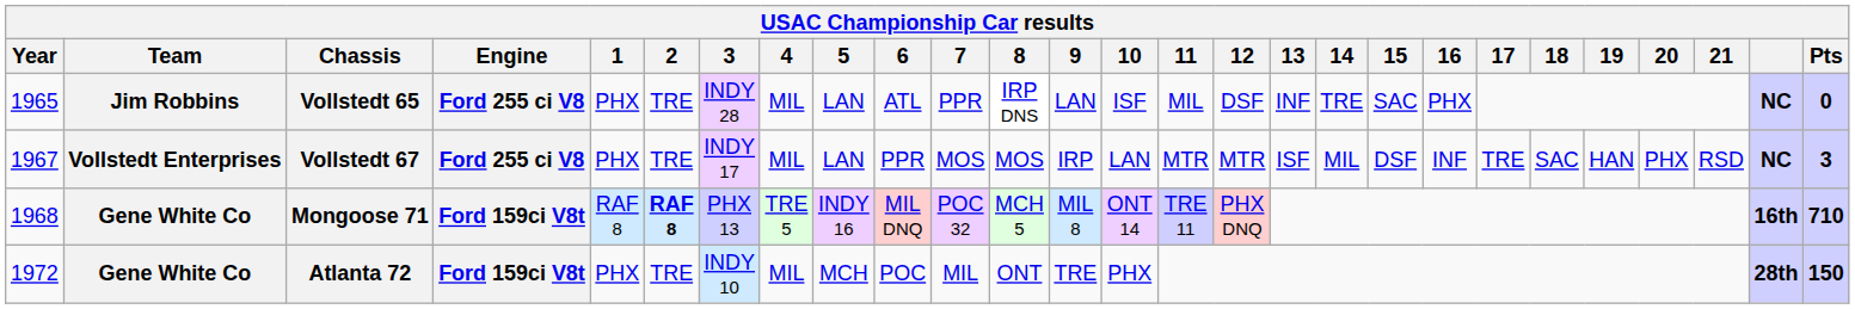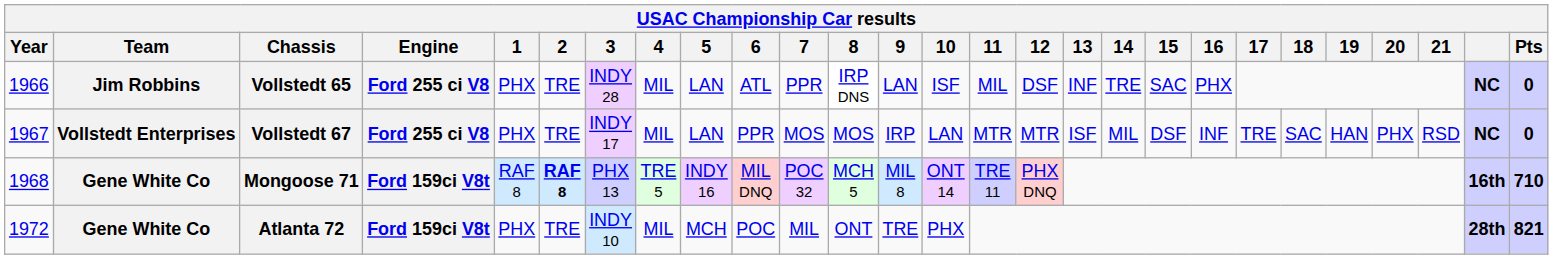 <table class="wikitable" style="text-align:center; font-size:85%">
 <tr>
 <th colspan=34><a href='#'>USAC Championship Car</a> results</th>
 </tr>
 <tr>
 <th>Year</th>
 <th>Team</th>
 <th>Chassis</th>
 <th>Engine</th>
 <th>1</th>
 <th>2</th>
 <th>3</th>
 <th>4</th>
 <th>5</th>
 <th>6</th>
 <th>7</th>
 <th>8</th>
 <th>9</th>
 <th>10</th>
 <th>11</th>
 <th>12</th>
 <th>13</th>
 <th>14</th>
 <th>15</th>
 <th>16</th>
 <th>17</th>
 <th>18</th>
 <th>19</th>
 <th>20</th>
 <th>21</th>
 <th></th>
 <th>Pts</th>
 </tr>
 <tr>
-<td><a href='#'>1965</a></td>
+<td><a href='#'>1966</a></td>
 <th nowrap>Jim Robbins</th>
 <th nowrap>Vollstedt 65</th>
 <th nowrap><a href='#'>Ford</a> 255 ci <a href='#'>V8</a></th>
 <td><a href='#'>PHX</a></td>
 <td><a href='#'>TRE</a></td>
 <td style="background:#EFCFFF;"><a href='#'>INDY</a><br><small>28</small></td>
 <td><a href='#'>MIL</a></td>
 <td><a href='#'>LAN</a></td>
 <td><a href='#'>ATL</a></td>
 <td><a href='#'>PPR</a></td>
 <td style="background:#FFFFFF;"><a href='#'>IRP</a><br><small>DNS</small></td>
 <td><a href='#'>LAN</a></td>
 <td><a href='#'>ISF</a></td>
 <td><a href='#'>MIL</a></td>
 <td><a href='#'>DSF</a></td>
 <td><a href='#'>INF</a></td>
 <td><a href='#'>TRE</a></td>
 <td><a href='#'>SAC</a></td>
 <td><a href='#'>PHX</a></td>
 <td colspan=5></td>
 <th style="background:#CFCFFF;">NC</th>
 <th style="background:#CFCFFF;">0</th>
 </tr>
 <tr>
 <td><a href='#'>1967</a></td>
 <th nowrap>Vollstedt Enterprises</th>
 <th nowrap>Vollstedt 67</th>
 <th nowrap><a href='#'>Ford</a> 255 ci <a href='#'>V8</a></th>
 <td><a href='#'>PHX</a></td>
 <td><a href='#'>TRE</a></td>
 <td style="background:#EFCFFF;"><a href='#'>INDY</a><br><small>17</small></td>
 <td><a href='#'>MIL</a></td>
 <td><a href='#'>LAN</a></td>
 <td><a href='#'>PPR</a></td>
 <td><a href='#'>MOS</a></td>
 <td><a href='#'>MOS</a></td>
 <td><a href='#'>IRP</a></td>
 <td><a href='#'>LAN</a></td>
 <td><a href='#'>MTR</a></td>
 <td><a href='#'>MTR</a></td>
 <td><a href='#'>ISF</a></td>
 <td><a href='#'>MIL</a></td>
 <td><a href='#'>DSF</a></td>
 <td><a href='#'>INF</a></td>
 <td><a href='#'>TRE</a></td>
 <td><a href='#'>SAC</a></td>
 <td><a href='#'>HAN</a></td>
 <td><a href='#'>PHX</a></td>
 <td><a href='#'>RSD</a></td>
 <th style="background:#CFCFFF;">NC</th>
-<th style="background:#CFCFFF;">3</th>
+<th style="background:#CFCFFF;">0</th>
 </tr>
 <tr>
 <td><a href='#'>1968</a></td>
 <th nowrap>Gene White Co</th>
 <th nowrap>Mongoose 71</th>
 <th nowrap><a href='#'>Ford</a> 159ci <a href='#'>V8</a><a href='#'>t</a></th>
 <td style="background:#CFEAFF;"><a href='#'>RAF</a><br><small>8</small></td>
 <td style="background:#CFEAFF;"><strong><a href='#'>RAF</a><br><small>8</small></strong></td>
 <td style="background:#CFCFFF;"><a href='#'>PHX</a><br><small>13</small></td>
 <td style="background:#DFFFDF;"><a href='#'>TRE</a><br><small>5</small></td>
 <td style="background:#EFCFFF;"><a href='#'>INDY</a><br><small>16</small></td>
 <td style="background:#FFCFCF;"><a href='#'>MIL</a><br><small>DNQ</small></td>
 <td style="background:#EFCFFF;"><a href='#'>POC</a><br><small>32</small></td>
 <td style="background:#DFFFDF;"><a href='#'>MCH</a><br><small>5</small></td>
 <td style="background:#CFEAFF;"><a href='#'>MIL</a><br><small>8</small></td>
 <td style="background:#EFCFFF;"><a href='#'>ONT</a><br><small>14</small></td>
 <td style="background:#CFCFFF;"><a href='#'>TRE</a><br><small>11</small></td>
 <td style="background:#FFCFCF;"><a href='#'>PHX</a><br><small>DNQ</small></td>
 <td colspan=9></td>
 <th style="background:#CFCFFF;">16th</th>
 <th style="background:#CFCFFF;">710</th>
 </tr>
 <tr>
 <td><a href='#'>1972</a></td>
 <th nowrap>Gene White Co</th>
 <th nowrap>Atlanta 72</th>
 <th nowrap><a href='#'>Ford</a> 159ci <a href='#'>V8</a><a href='#'>t</a></th>
 <td><a href='#'>PHX</a></td>
 <td><a href='#'>TRE</a></td>
 <td style="background:#CFEAFF;"><a href='#'>INDY</a><br><small>10</small></td>
 <td><a href='#'>MIL</a></td>
 <td><a href='#'>MCH</a></td>
 <td><a href='#'>POC</a></td>
 <td><a href='#'>MIL</a></td>
 <td><a href='#'>ONT</a></td>
 <td><a href='#'>TRE</a></td>
 <td><a href='#'>PHX</a></td>
 <td colspan=11></td>
 <th style="background:#CFCFFF;">28th</th>
-<th style="background:#CFCFFF;">150</th>
+<th style="background:#CFCFFF;">821</th>
 </tr>
 </table>
